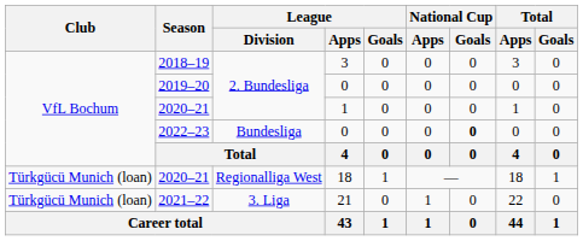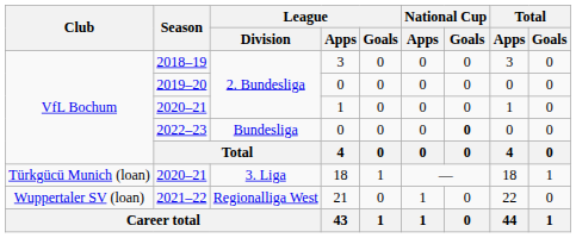 <table class="wikitable" style="text-align:center">
 <tr>
 <th rowspan="2">Club</th>
 <th rowspan="2">Season</th>
 <th colspan="3">League</th>
 <th colspan="2">National Cup</th>
 <th colspan="2">Total</th>
 </tr>
 <tr>
 <th>Division</th>
 <th>Apps</th>
 <th>Goals</th>
 <th>Apps</th>
 <th>Goals</th>
 <th>Apps</th>
 <th>Goals</th>
 </tr>
 <tr>
 <td rowspan="5"><a href='#'>VfL Bochum</a></td>
 <td><a href='#'>2018–19</a></td>
 <td rowspan="3"><a href='#'>2. Bundesliga</a></td>
 <td>3</td>
 <td>0</td>
 <td>0</td>
 <td>0</td>
 <td>3</td>
 <td>0</td>
 </tr>
 <tr>
 <td><a href='#'>2019–20</a></td>
 <td>0</td>
 <td>0</td>
 <td>0</td>
 <td>0</td>
 <td>0</td>
 <td>0</td>
 </tr>
 <tr>
 <td><a href='#'>2020–21</a></td>
 <td>1</td>
 <td>0</td>
 <td>0</td>
 <td>0</td>
 <td>1</td>
 <td>0</td>
 </tr>
 <tr>
 <td><a href='#'>2022–23</a></td>
 <td><a href='#'>Bundesliga</a></td>
 <td>0</td>
 <td>0</td>
 <td>0</td>
 <td><strong>0</strong></td>
 <td>0</td>
 <td>0</td>
 </tr>
 <tr>
 <th colspan="2">Total</th>
 <th>4</th>
 <th>0</th>
 <th>0</th>
 <th>0</th>
 <th>4</th>
 <th>0</th>
 </tr>
 <tr>
 <td><a href='#'>Türkgücü Munich</a> (loan)</td>
 <td><a href='#'>2020–21</a></td>
-<td><a href='#'>Regionalliga West</a></td>
+<td><a href='#'>3. Liga</a></td>
 <td>18</td>
 <td>1</td>
 <td colspan="2">—</td>
 <td>18</td>
 <td>1</td>
 </tr>
 <tr>
-<td><a href='#'>Türkgücü Munich</a> (loan)</td>
+<td><a href='#'>Wuppertaler SV</a> (loan)</td>
 <td><a href='#'>2021–22</a></td>
-<td><a href='#'>3. Liga</a></td>
+<td><a href='#'>Regionalliga West</a></td>
 <td>21</td>
 <td>0</td>
 <td>1</td>
 <td>0</td>
 <td>22</td>
 <td>0</td>
 </tr>
 <tr>
 <th colspan="3">Career total</th>
 <th>43</th>
 <th>1</th>
 <th>1</th>
 <th>0</th>
 <th>44</th>
 <th>1</th>
 </tr>
 </table>
